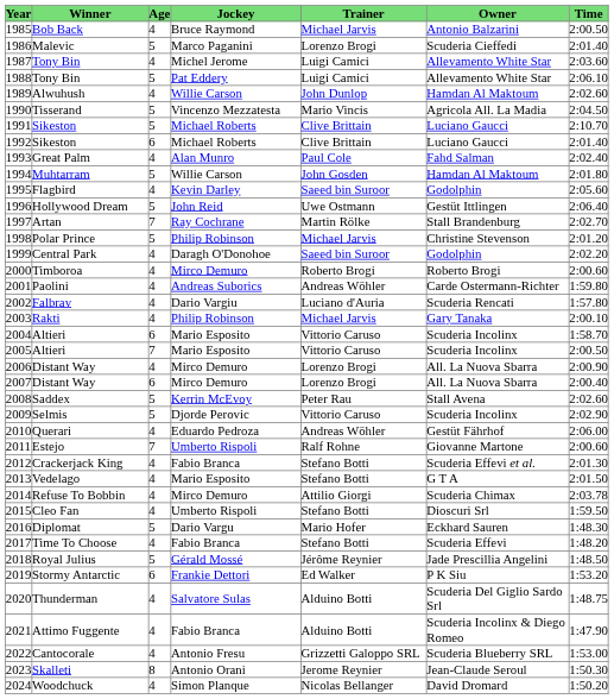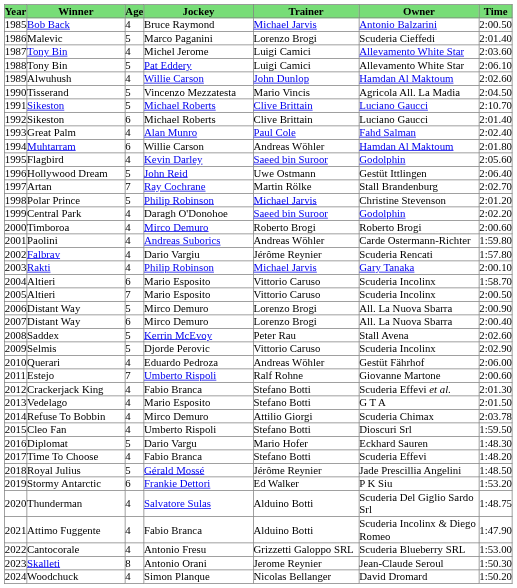 <table class = "sortable" | border="1" cellpadding="0" style="border-collapse: collapse; font-size:90%">
 <tr bgcolor="#77dd77" align="center">
 <th>Year</th>
 <th>Winner</th>
 <th>Age</th>
 <th>Jockey</th>
 <th>Trainer</th>
 <th>Owner</th>
 <th>Time</th>
 </tr>
 <tr>
 <td>1985</td>
 <td width=130px><a href='#'>Bob Back</a></td>
 <td>4</td>
 <td width=145px>Bruce Raymond</td>
 <td width=140px><a href='#'>Michael Jarvis</a></td>
 <td width=159px><a href='#'>Antonio Balzarini</a></td>
 <td>2:00.50</td>
 </tr>
 <tr>
 <td>1986</td>
 <td>Malevic</td>
 <td>5</td>
 <td>Marco Paganini</td>
 <td>Lorenzo Brogi</td>
 <td>Scuderia Cieffedi</td>
 <td>2:01.40</td>
 </tr>
 <tr>
 <td>1987</td>
 <td><a href='#'>Tony Bin</a></td>
 <td>4</td>
 <td>Michel Jerome</td>
 <td>Luigi Camici</td>
 <td><a href='#'>Allevamento White Star</a></td>
 <td>2:03.60</td>
 </tr>
 <tr>
 <td>1988</td>
 <td>Tony Bin</td>
 <td>5</td>
 <td><a href='#'>Pat Eddery</a></td>
 <td>Luigi Camici</td>
 <td>Allevamento White Star</td>
 <td>2:06.10</td>
 </tr>
 <tr>
 <td>1989</td>
 <td>Alwuhush</td>
 <td>4</td>
 <td><a href='#'>Willie Carson</a></td>
 <td><a href='#'>John Dunlop</a></td>
 <td><a href='#'>Hamdan Al Maktoum</a></td>
 <td>2:02.60</td>
 </tr>
 <tr>
 <td>1990</td>
 <td>Tisserand</td>
 <td>5</td>
 <td>Vincenzo Mezzatesta</td>
 <td>Mario Vincis</td>
 <td>Agricola All. La Madia </td>
 <td>2:04.50</td>
 </tr>
 <tr>
 <td>1991</td>
 <td><a href='#'>Sikeston</a></td>
 <td>5</td>
 <td><a href='#'>Michael Roberts</a></td>
 <td><a href='#'>Clive Brittain</a></td>
 <td><a href='#'>Luciano Gaucci</a></td>
 <td>2:10.70</td>
 </tr>
 <tr>
 <td>1992</td>
 <td>Sikeston</td>
 <td>6</td>
 <td>Michael Roberts</td>
 <td>Clive Brittain</td>
 <td>Luciano Gaucci</td>
 <td>2:01.40</td>
 </tr>
 <tr>
 <td>1993</td>
 <td>Great Palm</td>
 <td>4</td>
 <td><a href='#'>Alan Munro</a></td>
 <td><a href='#'>Paul Cole</a></td>
 <td><a href='#'>Fahd Salman</a></td>
 <td>2:02.40</td>
 </tr>
 <tr>
 <td>1994</td>
 <td><a href='#'>Muhtarram</a></td>
-<td>5</td>
+<td>6</td>
 <td>Willie Carson</td>
-<td><a href='#'>John Gosden</a></td>
+<td>Andreas Wöhler</td>
 <td><a href='#'>Hamdan Al Maktoum</a></td>
 <td>2:01.80</td>
 </tr>
 <tr>
 <td>1995</td>
 <td>Flagbird</td>
 <td>4</td>
 <td><a href='#'>Kevin Darley</a></td>
 <td><a href='#'>Saeed bin Suroor</a></td>
 <td><a href='#'>Godolphin</a></td>
 <td>2:05.60</td>
 </tr>
 <tr>
 <td>1996</td>
 <td>Hollywood Dream</td>
 <td>5</td>
 <td><a href='#'>John Reid</a></td>
 <td>Uwe Ostmann</td>
 <td>Gestüt Ittlingen</td>
 <td>2:06.40</td>
 </tr>
 <tr>
 <td>1997</td>
 <td>Artan</td>
 <td>7</td>
 <td><a href='#'>Ray Cochrane</a></td>
 <td>Martin Rölke</td>
 <td>Stall Brandenburg</td>
 <td>2:02.70</td>
 </tr>
 <tr>
 <td>1998</td>
 <td>Polar Prince</td>
 <td>5</td>
 <td><a href='#'>Philip Robinson</a></td>
 <td><a href='#'>Michael Jarvis</a></td>
 <td>Christine Stevenson</td>
 <td>2:01.20</td>
 </tr>
 <tr>
 <td>1999</td>
 <td>Central Park</td>
 <td>4</td>
 <td>Daragh O'Donohoe</td>
 <td><a href='#'>Saeed bin Suroor</a></td>
 <td><a href='#'>Godolphin</a></td>
 <td>2:02.20</td>
 </tr>
 <tr>
 <td>2000</td>
 <td>Timboroa</td>
 <td>4</td>
 <td><a href='#'>Mirco Demuro</a></td>
 <td>Roberto Brogi</td>
 <td>Roberto Brogi</td>
 <td>2:00.60</td>
 </tr>
 <tr>
 <td>2001</td>
 <td>Paolini</td>
 <td>4</td>
 <td><a href='#'>Andreas Suborics</a></td>
 <td>Andreas Wöhler</td>
 <td><span>Carde Ostermann-Richter</span></td>
 <td>1:59.80</td>
 </tr>
 <tr>
 <td>2002</td>
 <td><a href='#'>Falbrav</a></td>
 <td>4</td>
 <td>Dario Vargiu</td>
-<td>Luciano d'Auria</td>
+<td>Jérôme Reynier</td>
 <td>Scuderia Rencati</td>
 <td>1:57.80</td>
 </tr>
 <tr>
 <td>2003</td>
 <td><a href='#'>Rakti</a></td>
 <td>4</td>
 <td><a href='#'>Philip Robinson</a></td>
 <td><a href='#'>Michael Jarvis</a></td>
 <td><a href='#'>Gary Tanaka</a></td>
 <td>2:00.10</td>
 </tr>
 <tr>
 <td>2004</td>
 <td>Altieri</td>
 <td>6</td>
 <td>Mario Esposito</td>
 <td>Vittorio Caruso</td>
 <td>Scuderia Incolinx</td>
 <td>1:58.70</td>
 </tr>
 <tr>
 <td>2005</td>
 <td>Altieri</td>
 <td>7</td>
 <td>Mario Esposito</td>
 <td>Vittorio Caruso</td>
 <td>Scuderia Incolinx</td>
 <td>2:00.50</td>
 </tr>
 <tr>
 <td>2006</td>
 <td>Distant Way</td>
-<td>4</td>
+<td>5</td>
 <td>Mirco Demuro</td>
 <td>Lorenzo Brogi</td>
 <td>All. La Nuova Sbarra</td>
 <td>2:00.90</td>
 </tr>
 <tr>
 <td>2007</td>
 <td>Distant Way</td>
 <td>6</td>
 <td>Mirco Demuro</td>
 <td>Lorenzo Brogi</td>
 <td>All. La Nuova Sbarra</td>
 <td>2:00.40</td>
 </tr>
 <tr>
 <td>2008</td>
 <td>Saddex</td>
 <td>5</td>
 <td><a href='#'>Kerrin McEvoy</a></td>
 <td>Peter Rau</td>
 <td>Stall Avena</td>
 <td>2:02.60</td>
 </tr>
 <tr>
 <td>2009</td>
 <td>Selmis</td>
 <td>5</td>
 <td>Djorde Perovic</td>
 <td>Vittorio Caruso</td>
 <td>Scuderia Incolinx</td>
 <td>2:02.90</td>
 </tr>
 <tr>
 <td>2010</td>
 <td>Querari</td>
 <td>4</td>
 <td>Eduardo Pedroza</td>
 <td>Andreas Wöhler</td>
 <td>Gestüt Fährhof</td>
 <td>2:06.00</td>
 </tr>
 <tr>
 <td>2011</td>
 <td>Estejo</td>
 <td>7</td>
 <td><a href='#'>Umberto Rispoli</a></td>
 <td>Ralf Rohne</td>
 <td>Giovanne Martone</td>
 <td>2:00.60</td>
 </tr>
 <tr>
 <td>2012</td>
 <td>Crackerjack King</td>
 <td>4</td>
 <td>Fabio Branca</td>
 <td>Stefano Botti</td>
 <td>Scuderia Effevi <em>et al.</em></td>
 <td>2:01.30</td>
 </tr>
 <tr>
 <td>2013</td>
 <td>Vedelago</td>
 <td>4</td>
 <td>Mario Esposito</td>
 <td>Stefano Botti</td>
 <td>G T A</td>
 <td>2:01.50</td>
 </tr>
 <tr>
 <td>2014</td>
 <td>Refuse To Bobbin</td>
 <td>4</td>
 <td>Mirco Demuro</td>
 <td>Attilio Giorgi</td>
 <td>Scuderia Chimax</td>
 <td>2:03.78</td>
 </tr>
 <tr>
 <td>2015</td>
 <td>Cleo Fan</td>
 <td>4</td>
 <td>Umberto Rispoli</td>
 <td>Stefano Botti</td>
 <td>Dioscuri Srl</td>
 <td>1:59.50</td>
 </tr>
 <tr>
 <td>2016</td>
 <td>Diplomat</td>
 <td>5</td>
 <td>Dario Vargu</td>
 <td>Mario Hofer</td>
 <td>Eckhard Sauren</td>
 <td>1:48.30</td>
 </tr>
 <tr>
 <td>2017</td>
 <td>Time To Choose</td>
 <td>4</td>
 <td>Fabio Branca</td>
 <td>Stefano Botti</td>
 <td>Scuderia Effevi</td>
 <td>1:48.20</td>
 </tr>
 <tr>
 <td>2018</td>
 <td>Royal Julius</td>
 <td>5</td>
 <td><a href='#'>Gérald Mossé</a></td>
 <td>Jérôme Reynier</td>
 <td>Jade Prescillia Angelini</td>
 <td>1:48.50</td>
 </tr>
 <tr>
 <td>2019</td>
 <td>Stormy Antarctic</td>
 <td>6</td>
 <td><a href='#'>Frankie Dettori</a></td>
 <td>Ed Walker</td>
 <td>P K Siu</td>
 <td>1:53.20</td>
 </tr>
 <tr>
 <td>2020</td>
 <td>Thunderman</td>
 <td>4</td>
 <td><a href='#'>Salvatore Sulas</a></td>
 <td>Alduino Botti</td>
 <td>Scuderia Del Giglio Sardo Srl</td>
 <td>1:48.75</td>
 </tr>
 <tr>
 <td>2021</td>
 <td>Attimo Fuggente</td>
 <td>4</td>
 <td>Fabio Branca</td>
 <td>Alduino Botti</td>
 <td>Scuderia Incolinx & Diego Romeo</td>
 <td>1:47.90</td>
 </tr>
 <tr>
 <td>2022</td>
 <td>Cantocorale</td>
 <td>4</td>
 <td>Antonio Fresu</td>
 <td>Grizzetti Galoppo SRL</td>
 <td>Scuderia Blueberry SRL</td>
 <td>1:53.00</td>
 </tr>
 <tr>
 <td>2023</td>
 <td><a href='#'>Skalleti</a></td>
 <td>8</td>
 <td>Antonio Orani</td>
 <td>Jerome Reynier</td>
 <td>Jean-Claude Seroul</td>
 <td>1:50.30</td>
 </tr>
 <tr>
 <td>2024</td>
 <td>Woodchuck </td>
 <td>4</td>
 <td>Simon Planque</td>
 <td>Nicolas Bellanger</td>
 <td>David Dromard</td>
 <td>1:50.20</td>
 </tr>
 </table>
